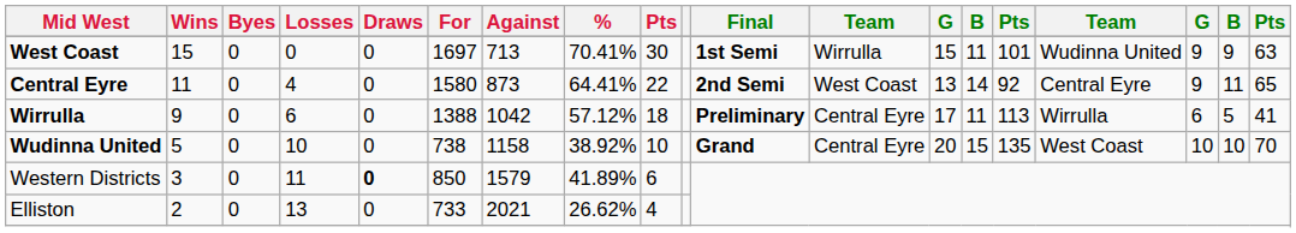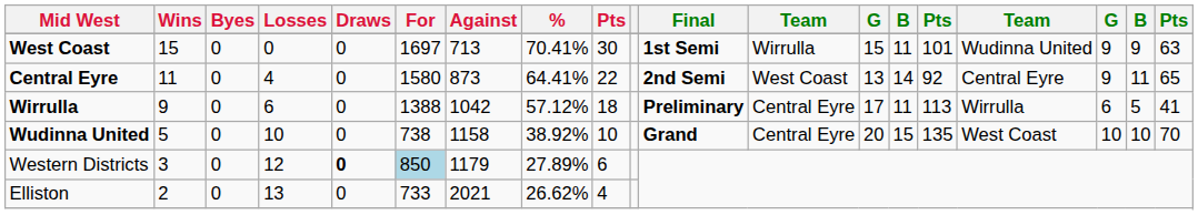 <table style="font-size: 85%; text-align: left;" class="wikitable">
 <tr>
 <th style="color:crimson">Mid West</th>
 <th style="color:crimson">Wins</th>
 <th style="color:crimson">Byes</th>
 <th style="color:crimson">Losses</th>
 <th style="color:crimson">Draws</th>
 <th style="color:crimson">For</th>
 <th style="color:crimson">Against</th>
 <th style="color:crimson">%</th>
 <th style="color:crimson">Pts</th>
 <th></th>
 <th style="color:green">Final</th>
 <th style="color:green">Team</th>
 <th style="color:green">G</th>
 <th style="color:green">B</th>
 <th style="color:green">Pts</th>
 <th style="color:green">Team</th>
 <th style="color:green">G</th>
 <th style="color:green">B</th>
 <th style="color:green">Pts</th>
 </tr>
 <tr>
 </tr>
 <tr>
 </tr>
 <tr>
 <td><strong>	West Coast	</strong></td>
 <td>15</td>
 <td>0</td>
 <td>0</td>
 <td>0</td>
 <td>1697</td>
 <td>713</td>
 <td>70.41%</td>
 <td>30</td>
 <td></td>
 <td><strong>1st Semi</strong></td>
 <td>Wirrulla</td>
 <td>15</td>
 <td>11</td>
 <td>101</td>
 <td>Wudinna United</td>
 <td>9</td>
 <td>9</td>
 <td>63</td>
 </tr>
 <tr>
 <td><strong>	Central Eyre	</strong></td>
 <td>11</td>
 <td>0</td>
 <td>4</td>
 <td>0</td>
 <td>1580</td>
 <td>873</td>
 <td>64.41%</td>
 <td>22</td>
 <td></td>
 <td><strong>2nd Semi</strong></td>
 <td>West Coast</td>
 <td>13</td>
 <td>14</td>
 <td>92</td>
 <td>Central Eyre</td>
 <td>9</td>
 <td>11</td>
 <td>65</td>
 </tr>
 <tr>
 <td><strong>	Wirrulla	</strong></td>
 <td>9</td>
 <td>0</td>
 <td>6</td>
 <td>0</td>
 <td>1388</td>
 <td>1042</td>
 <td>57.12%</td>
 <td>18</td>
 <td></td>
 <td><strong>Preliminary</strong></td>
 <td>Central Eyre</td>
 <td>17</td>
 <td>11</td>
 <td>113</td>
 <td>Wirrulla</td>
 <td>6</td>
 <td>5</td>
 <td>41</td>
 </tr>
 <tr>
 <td><strong>	Wudinna United	</strong></td>
 <td>5</td>
 <td>0</td>
 <td>10</td>
 <td>0</td>
 <td>738</td>
 <td>1158</td>
 <td>38.92%</td>
 <td>10</td>
 <td></td>
 <td><strong>Grand</strong></td>
 <td>Central Eyre</td>
 <td>20</td>
 <td>15</td>
 <td>135</td>
 <td>West Coast</td>
 <td>10</td>
 <td>10</td>
 <td>70</td>
 </tr>
 <tr>
 <td>Western Districts</td>
 <td>3</td>
 <td>0</td>
-<td>11</td>
+<td>12</td>
 <td><strong>0</strong></td>
-<td>850</td>
-<td>1579</td>
-<td>41.89%</td>
+<td style="background: lightblue;">850</td>
+<td>1179</td>
+<td>27.89%</td>
 <td>6</td>
 <td></td>
 </tr>
 <tr>
 <td>Elliston</td>
 <td>2</td>
 <td>0</td>
 <td>13</td>
 <td>0</td>
 <td>733</td>
 <td>2021</td>
 <td>26.62%</td>
 <td>4</td>
 <td></td>
 </tr>
 <tr>
 </tr>
 </table>
